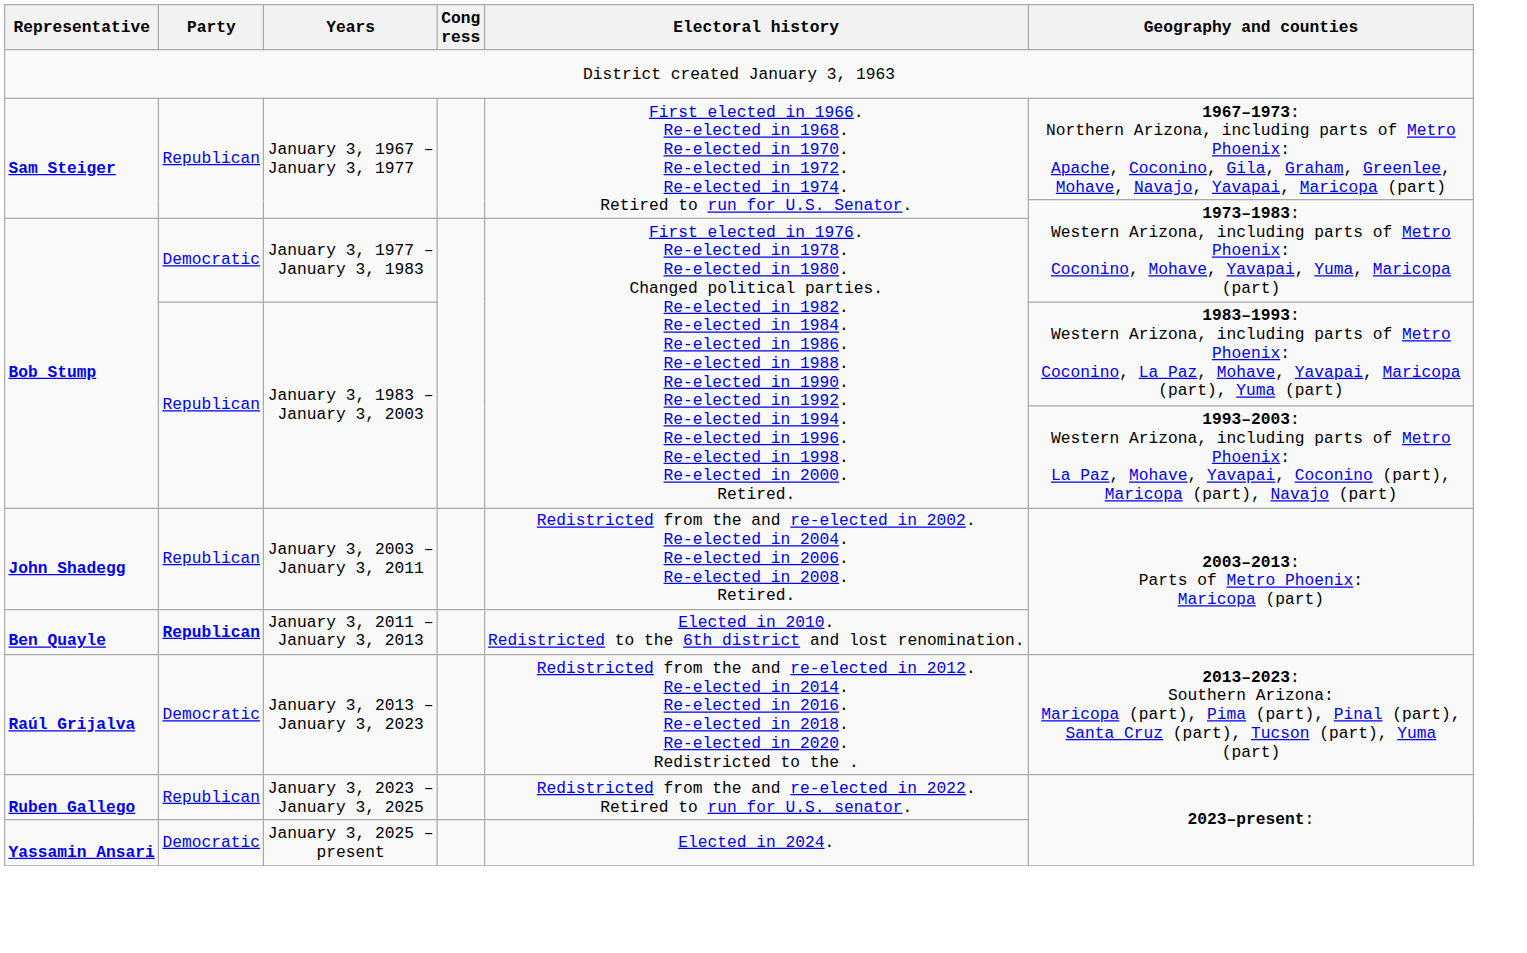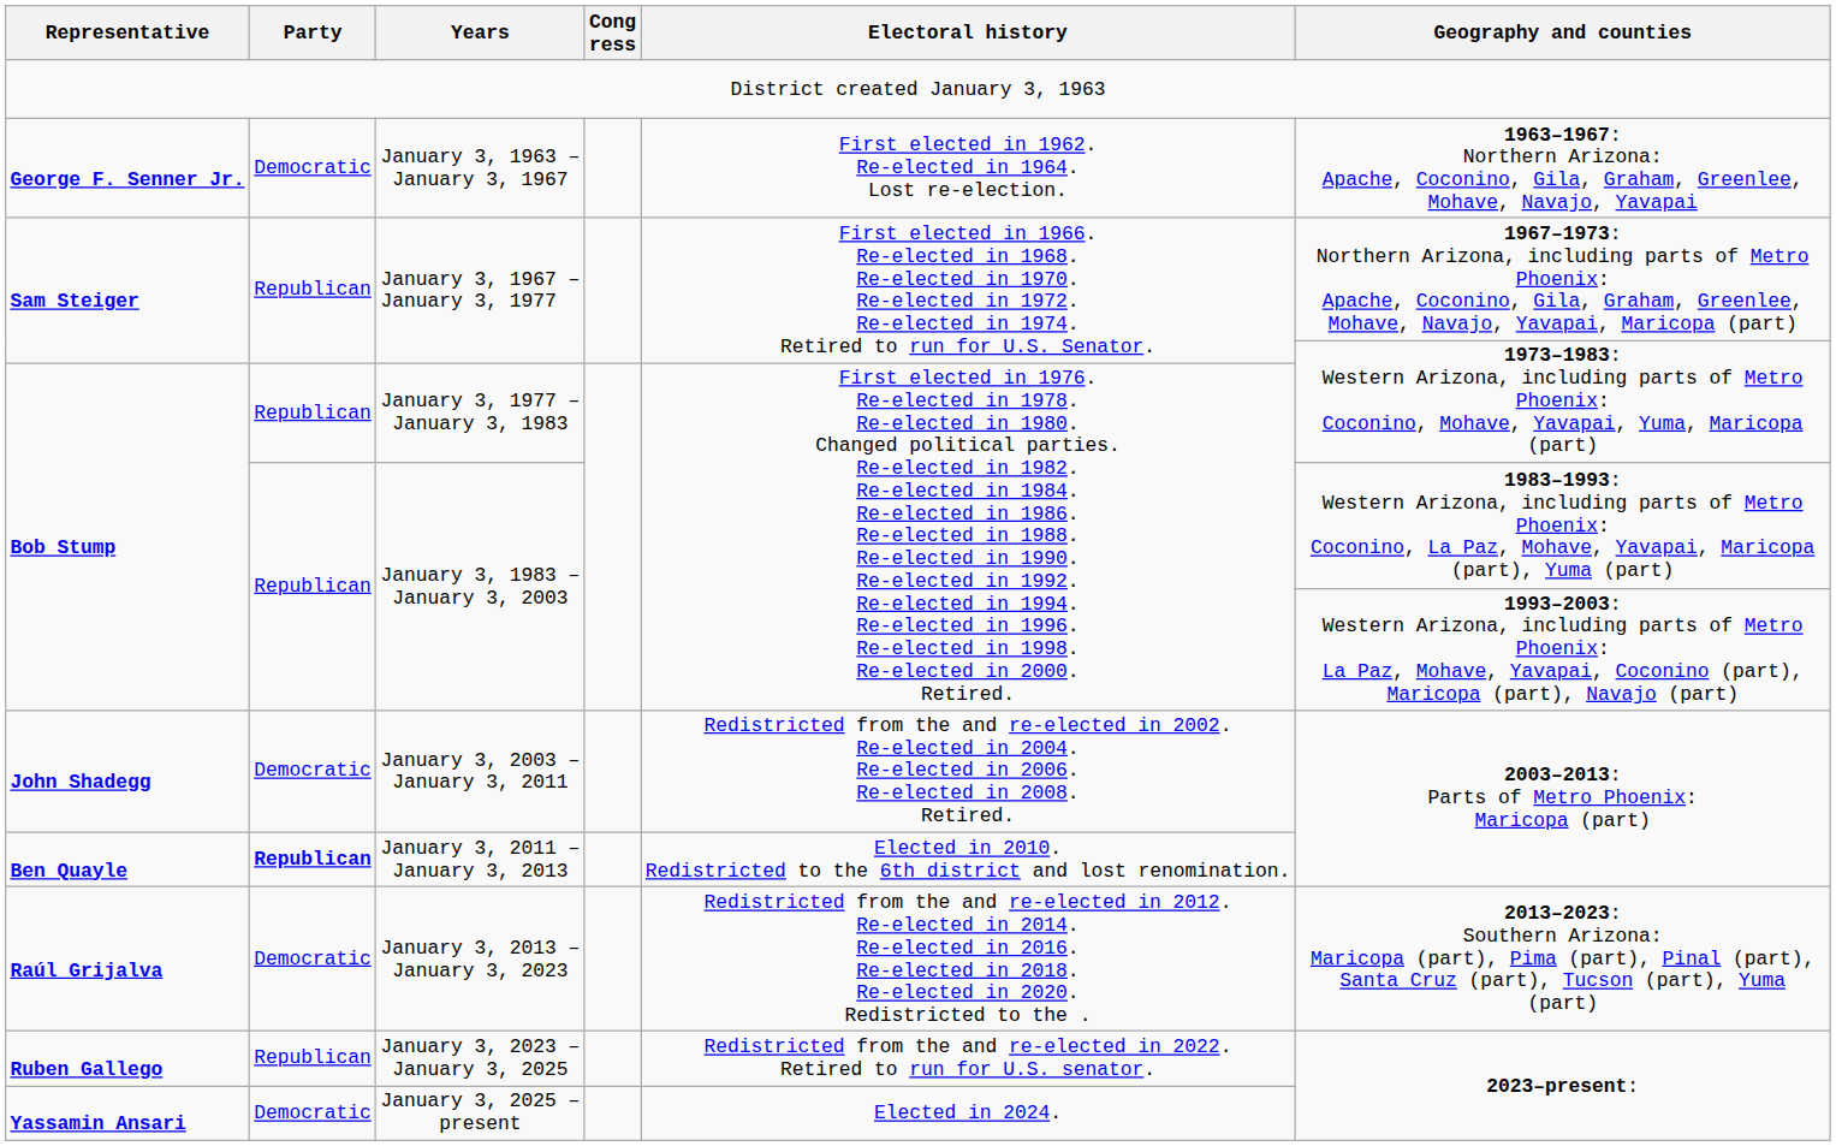 <table class=wikitable style="text-align:center">
 <tr>
 <th>Representative</th>
 <th>Party</th>
 <th>Years</th>
 <th>Cong<br>ress</th>
 <th>Electoral history</th>
 <th width=350>Geography and counties</th>
 </tr>
 <tr style="height:3em">
 <td colspan=6>District created January 3, 1963</td>
+</tr>
+<tr>
+<td align=left><br><strong><a href='#'>George F. Senner Jr.</a></strong><br></td>
+<td><a href='#'>Democratic</a></td>
+<td nowrap>January 3, 1963 –<br>January 3, 1967</td>
+<td></td>
+<td><a href='#'>First elected in 1962</a>.<br><a href='#'>Re-elected in 1964</a>.<br>Lost re-election.</td>
+<td><strong>1963–1967</strong>:<br>Northern Arizona:<br><a href='#'>Apache</a>, <a href='#'>Coconino</a>, <a href='#'>Gila</a>, <a href='#'>Graham</a>, <a href='#'>Greenlee</a>, <a href='#'>Mohave</a>, <a href='#'>Navajo</a>, <a href='#'>Yavapai</a></td>
 </tr>
 <tr>
 <td rowspan=2 align=left><br><strong><a href='#'>Sam Steiger</a></strong><br></td>
 <td rowspan=2 ><a href='#'>Republican</a></td>
 <td rowspan=2 align=left>January 3, 1967 –<br>January 3, 1977</td>
 <td rowspan=2></td>
 <td rowspan=2><a href='#'>First elected in 1966</a>.<br><a href='#'>Re-elected in 1968</a>.<br><a href='#'>Re-elected in 1970</a>.<br><a href='#'>Re-elected in 1972</a>.<br><a href='#'>Re-elected in 1974</a>.<br>Retired to <a href='#'>run for U.S. Senator</a>.</td>
 <td><strong>1967–1973</strong>:<br>Northern Arizona, including parts of <a href='#'>Metro Phoenix</a>:<br><a href='#'>Apache</a>, <a href='#'>Coconino</a>, <a href='#'>Gila</a>, <a href='#'>Graham</a>, <a href='#'>Greenlee</a>, <a href='#'>Mohave</a>, <a href='#'>Navajo</a>, <a href='#'>Yavapai</a>, <a href='#'>Maricopa</a> (part)</td>
 </tr>
 <tr>
 <td rowspan=2><strong>1973–1983</strong>:<br>Western Arizona, including parts of <a href='#'>Metro Phoenix</a>:<br><a href='#'>Coconino</a>, <a href='#'>Mohave</a>, <a href='#'>Yavapai</a>, <a href='#'>Yuma</a>, <a href='#'>Maricopa</a> (part)</td>
 </tr>
 <tr>
 <td rowspan=3 align=left><br><strong><a href='#'>Bob Stump</a></strong><br></td>
-<td><a href='#'>Democratic</a></td>
+<td><a href='#'>Republican</a></td>
 <td nowrap>January 3, 1977 –<br>January 3, 1983</td>
 <td rowspan=3></td>
 <td rowspan=3><a href='#'>First elected in 1976</a>.<br><a href='#'>Re-elected in 1978</a>.<br><a href='#'>Re-elected in 1980</a>.<br>Changed political parties.<br><a href='#'>Re-elected in 1982</a>.<br><a href='#'>Re-elected in 1984</a>.<br><a href='#'>Re-elected in 1986</a>.<br><a href='#'>Re-elected in 1988</a>.<br><a href='#'>Re-elected in 1990</a>.<br><a href='#'>Re-elected in 1992</a>.<br><a href='#'>Re-elected in 1994</a>.<br><a href='#'>Re-elected in 1996</a>.<br><a href='#'>Re-elected in 1998</a>.<br><a href='#'>Re-elected in 2000</a>.<br>Retired.</td>
 </tr>
 <tr>
 <td rowspan=2 ><a href='#'>Republican</a></td>
 <td rowspan=2>January 3, 1983 –<br>January 3, 2003</td>
 <td><strong>1983–1993</strong>:<br>Western Arizona, including parts of <a href='#'>Metro Phoenix</a>:<br><a href='#'>Coconino</a>, <a href='#'>La Paz</a>, <a href='#'>Mohave</a>, <a href='#'>Yavapai</a>, <a href='#'>Maricopa</a> (part), <a href='#'>Yuma</a> (part)</td>
 </tr>
 <tr>
 <td><strong>1993–2003</strong>:<br>Western Arizona, including parts of <a href='#'>Metro Phoenix</a>:<br><a href='#'>La Paz</a>, <a href='#'>Mohave</a>, <a href='#'>Yavapai</a>, <a href='#'>Coconino</a> (part), <a href='#'>Maricopa</a> (part), <a href='#'>Navajo</a> (part)</td>
 </tr>
 <tr>
 <td align=left><br><strong><a href='#'>John Shadegg</a></strong><br></td>
-<td><a href='#'>Republican</a></td>
+<td><a href='#'>Democratic</a></td>
 <td nowrap>January 3, 2003 –<br>January 3, 2011</td>
 <td></td>
 <td><a href='#'>Redistricted</a> from the  and <a href='#'>re-elected in 2002</a>.<br><a href='#'>Re-elected in 2004</a>.<br><a href='#'>Re-elected in 2006</a>.<br><a href='#'>Re-elected in 2008</a>.<br>Retired.</td>
 <td rowspan=2><strong>2003–2013</strong>:<br>Parts of <a href='#'>Metro Phoenix</a>:<br><a href='#'>Maricopa</a> (part)</td>
 </tr>
 <tr>
 <td align=left><br><strong><a href='#'>Ben Quayle</a></strong><br></td>
 <td><strong><a href='#'>Republican</a></strong></td>
 <td nowrap>January 3, 2011 –<br>January 3, 2013</td>
 <td></td>
 <td><a href='#'>Elected in 2010</a>.<br><a href='#'>Redistricted</a> to the <a href='#'>6th district</a> and lost renomination.</td>
 </tr>
 <tr>
 <td align=left><br><strong><a href='#'>Raúl Grijalva</a></strong><br></td>
 <td><a href='#'>Democratic</a></td>
 <td nowrap>January 3, 2013 –<br>January 3, 2023</td>
 <td></td>
 <td><a href='#'>Redistricted</a> from the  and <a href='#'>re-elected in 2012</a>.<br><a href='#'>Re-elected in 2014</a>.<br><a href='#'>Re-elected in 2016</a>.<br><a href='#'>Re-elected in 2018</a>.<br><a href='#'>Re-elected in 2020</a>.<br>Redistricted to the .</td>
 <td><strong>2013–2023</strong>:<br>Southern Arizona:<br><a href='#'>Maricopa</a> (part), <a href='#'>Pima</a> (part), <a href='#'>Pinal</a> (part), <a href='#'>Santa Cruz</a> (part), <a href='#'>Tucson</a> (part), <a href='#'>Yuma</a> (part)</td>
 </tr>
 <tr>
 <td align=left><br><strong><a href='#'>Ruben Gallego</a></strong><br></td>
 <td><a href='#'>Republican</a></td>
 <td nowrap>January 3, 2023 –<br>January 3, 2025</td>
 <td></td>
 <td><a href='#'>Redistricted</a> from the  and <a href='#'>re-elected in 2022</a>.<br> Retired to <a href='#'>run for U.S. senator</a>.</td>
 <td rowspan=2><strong>2023–present</strong>:<br></td>
 </tr>
 <tr>
 <td align=left><br><strong><a href='#'>Yassamin Ansari</a></strong><br></td>
 <td><a href='#'>Democratic</a></td>
 <td nowrap>January 3, 2025 –<br>present</td>
 <td></td>
 <td><a href='#'>Elected in 2024</a>.</td>
 </tr>
 </table>
